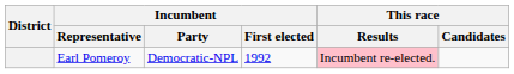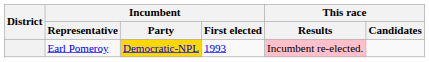 <table class=wikitable>
 <tr>
 <th rowspan=2>District</th>
 <th colspan=3>Incumbent</th>
 <th colspan=2>This race</th>
 </tr>
 <tr>
 <th>Representative</th>
 <th>Party</th>
 <th>First elected</th>
 <th>Results</th>
 <th>Candidates</th>
 </tr>
 <tr>
 <th></th>
 <td><a href='#'>Earl Pomeroy</a></td>
-<td><a href='#'>Democratic-NPL</a></td>
-<td><a href='#'>1992</a></td>
+<td style="background: gold;"><a href='#'>Democratic-NPL</a></td>
+<td><a href='#'>1993</a></td>
 <td style="background: pink;">Incumbent re-elected.</td>
 <td nowrap></td>
 </tr>
 </table>
